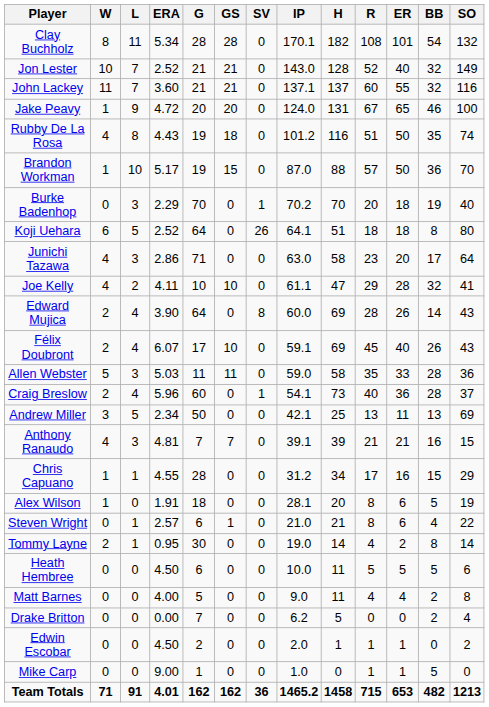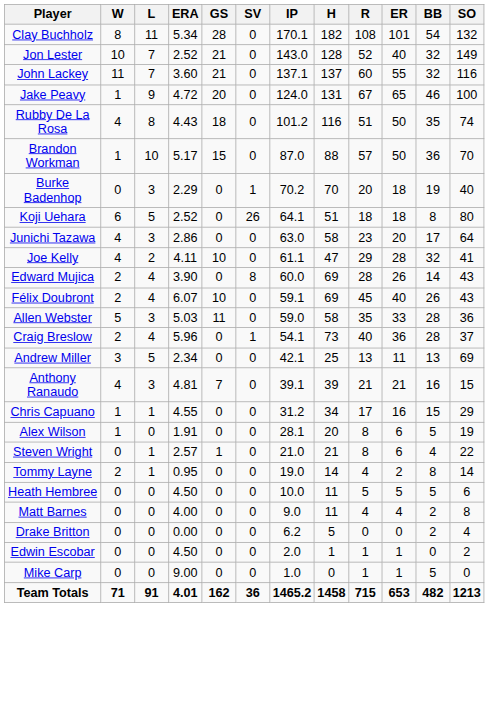 <table class=wikitable style="text-align:center">
 <tr>
 <th bgcolor=#DDDDFF; width="20%">Player</th>
 <th bgcolor=#DDDDFF; width="7%">W</th>
 <th bgcolor=#DDDDFF; width="7%">L</th>
 <th bgcolor=#DDDDFF; width="7%">ERA</th>
-<th bgcolor=#DDDDFF; width="7%">G</th>
 <th bgcolor=#DDDDFF; width="7%">GS</th>
 <th bgcolor=#DDDDFF; width="7%">SV</th>
 <th bgcolor=#DDDDFF; width="7%">IP</th>
 <th bgcolor=#DDDDFF; width="7%">H</th>
 <th bgcolor=#DDDDFF; width="7%">R</th>
 <th bgcolor=#DDDDFF; width="7%">ER</th>
 <th bgcolor=#DDDDFF; width="7%">BB</th>
 <th bgcolor=#DDDDFF; width="7%">SO</th>
 </tr>
 <tr>
 <td><a href='#'>Clay Buchholz</a></td>
 <td>8</td>
 <td>11</td>
 <td>5.34</td>
 <td>28</td>
-<td>28</td>
 <td>0</td>
 <td>170.1</td>
 <td>182</td>
 <td>108</td>
 <td>101</td>
 <td>54</td>
 <td>132</td>
 </tr>
 <tr>
 <td><a href='#'>Jon Lester</a></td>
 <td>10</td>
 <td>7</td>
 <td>2.52</td>
-<td>21</td>
 <td>21</td>
 <td>0</td>
 <td>143.0</td>
 <td>128</td>
 <td>52</td>
 <td>40</td>
 <td>32</td>
 <td>149</td>
 </tr>
 <tr>
 <td><a href='#'>John Lackey</a></td>
 <td>11</td>
 <td>7</td>
 <td>3.60</td>
 <td>21</td>
-<td>21</td>
 <td>0</td>
 <td>137.1</td>
 <td>137</td>
 <td>60</td>
 <td>55</td>
 <td>32</td>
 <td>116</td>
 </tr>
 <tr>
 <td><a href='#'>Jake Peavy</a></td>
 <td>1</td>
 <td>9</td>
 <td>4.72</td>
 <td>20</td>
-<td>20</td>
 <td>0</td>
 <td>124.0</td>
 <td>131</td>
 <td>67</td>
 <td>65</td>
 <td>46</td>
 <td>100</td>
 </tr>
 <tr>
 <td><a href='#'>Rubby De La Rosa</a></td>
 <td>4</td>
 <td>8</td>
 <td>4.43</td>
-<td>19</td>
 <td>18</td>
 <td>0</td>
 <td>101.2</td>
 <td>116</td>
 <td>51</td>
 <td>50</td>
 <td>35</td>
 <td>74</td>
 </tr>
 <tr>
 <td><a href='#'>Brandon Workman</a></td>
 <td>1</td>
 <td>10</td>
 <td>5.17</td>
-<td>19</td>
 <td>15</td>
 <td>0</td>
 <td>87.0</td>
 <td>88</td>
 <td>57</td>
 <td>50</td>
 <td>36</td>
 <td>70</td>
 </tr>
 <tr>
 <td><a href='#'>Burke Badenhop</a></td>
 <td>0</td>
 <td>3</td>
 <td>2.29</td>
-<td>70</td>
 <td>0</td>
 <td>1</td>
 <td>70.2</td>
 <td>70</td>
 <td>20</td>
 <td>18</td>
 <td>19</td>
 <td>40</td>
 </tr>
 <tr>
 <td><a href='#'>Koji Uehara</a></td>
 <td>6</td>
 <td>5</td>
 <td>2.52</td>
-<td>64</td>
 <td>0</td>
 <td>26</td>
 <td>64.1</td>
 <td>51</td>
 <td>18</td>
 <td>18</td>
 <td>8</td>
 <td>80</td>
 </tr>
 <tr>
 <td><a href='#'>Junichi Tazawa</a></td>
 <td>4</td>
 <td>3</td>
 <td>2.86</td>
-<td>71</td>
 <td>0</td>
 <td>0</td>
 <td>63.0</td>
 <td>58</td>
 <td>23</td>
 <td>20</td>
 <td>17</td>
 <td>64</td>
 </tr>
 <tr>
 <td><a href='#'>Joe Kelly</a></td>
 <td>4</td>
 <td>2</td>
 <td>4.11</td>
 <td>10</td>
-<td>10</td>
 <td>0</td>
 <td>61.1</td>
 <td>47</td>
 <td>29</td>
 <td>28</td>
 <td>32</td>
 <td>41</td>
 </tr>
 <tr>
 <td><a href='#'>Edward Mujica</a></td>
 <td>2</td>
 <td>4</td>
 <td>3.90</td>
-<td>64</td>
 <td>0</td>
 <td>8</td>
 <td>60.0</td>
 <td>69</td>
 <td>28</td>
 <td>26</td>
 <td>14</td>
 <td>43</td>
 </tr>
 <tr>
 <td><a href='#'>Félix Doubront</a></td>
 <td>2</td>
 <td>4</td>
 <td>6.07</td>
-<td>17</td>
 <td>10</td>
 <td>0</td>
 <td>59.1</td>
 <td>69</td>
 <td>45</td>
 <td>40</td>
 <td>26</td>
 <td>43</td>
 </tr>
 <tr>
 <td><a href='#'>Allen Webster</a></td>
 <td>5</td>
 <td>3</td>
 <td>5.03</td>
 <td>11</td>
-<td>11</td>
 <td>0</td>
 <td>59.0</td>
 <td>58</td>
 <td>35</td>
 <td>33</td>
 <td>28</td>
 <td>36</td>
 </tr>
 <tr>
 <td><a href='#'>Craig Breslow</a></td>
 <td>2</td>
 <td>4</td>
 <td>5.96</td>
-<td>60</td>
 <td>0</td>
 <td>1</td>
 <td>54.1</td>
 <td>73</td>
 <td>40</td>
 <td>36</td>
 <td>28</td>
 <td>37</td>
 </tr>
 <tr>
 <td><a href='#'>Andrew Miller</a></td>
 <td>3</td>
 <td>5</td>
 <td>2.34</td>
-<td>50</td>
 <td>0</td>
 <td>0</td>
 <td>42.1</td>
 <td>25</td>
 <td>13</td>
 <td>11</td>
 <td>13</td>
 <td>69</td>
 </tr>
 <tr>
 <td><a href='#'>Anthony Ranaudo</a></td>
 <td>4</td>
 <td>3</td>
 <td>4.81</td>
 <td>7</td>
-<td>7</td>
 <td>0</td>
 <td>39.1</td>
 <td>39</td>
 <td>21</td>
 <td>21</td>
 <td>16</td>
 <td>15</td>
 </tr>
 <tr>
 <td><a href='#'>Chris Capuano</a></td>
 <td>1</td>
 <td>1</td>
 <td>4.55</td>
-<td>28</td>
 <td>0</td>
 <td>0</td>
 <td>31.2</td>
 <td>34</td>
 <td>17</td>
 <td>16</td>
 <td>15</td>
 <td>29</td>
 </tr>
 <tr>
 <td><a href='#'>Alex Wilson</a></td>
 <td>1</td>
 <td>0</td>
 <td>1.91</td>
-<td>18</td>
 <td>0</td>
 <td>0</td>
 <td>28.1</td>
 <td>20</td>
 <td>8</td>
 <td>6</td>
 <td>5</td>
 <td>19</td>
 </tr>
 <tr>
 <td><a href='#'>Steven Wright</a></td>
 <td>0</td>
 <td>1</td>
 <td>2.57</td>
-<td>6</td>
 <td>1</td>
 <td>0</td>
 <td>21.0</td>
 <td>21</td>
 <td>8</td>
 <td>6</td>
 <td>4</td>
 <td>22</td>
 </tr>
 <tr>
 <td><a href='#'>Tommy Layne</a></td>
 <td>2</td>
 <td>1</td>
 <td>0.95</td>
-<td>30</td>
 <td>0</td>
 <td>0</td>
 <td>19.0</td>
 <td>14</td>
 <td>4</td>
 <td>2</td>
 <td>8</td>
 <td>14</td>
 </tr>
 <tr>
 <td><a href='#'>Heath Hembree</a></td>
 <td>0</td>
 <td>0</td>
 <td>4.50</td>
-<td>6</td>
 <td>0</td>
 <td>0</td>
 <td>10.0</td>
 <td>11</td>
 <td>5</td>
 <td>5</td>
 <td>5</td>
 <td>6</td>
 </tr>
 <tr>
 <td><a href='#'>Matt Barnes</a></td>
 <td>0</td>
 <td>0</td>
 <td>4.00</td>
-<td>5</td>
 <td>0</td>
 <td>0</td>
 <td>9.0</td>
 <td>11</td>
 <td>4</td>
 <td>4</td>
 <td>2</td>
 <td>8</td>
 </tr>
 <tr>
 <td><a href='#'>Drake Britton</a></td>
 <td>0</td>
 <td>0</td>
 <td>0.00</td>
-<td>7</td>
 <td>0</td>
 <td>0</td>
 <td>6.2</td>
 <td>5</td>
 <td>0</td>
 <td>0</td>
 <td>2</td>
 <td>4</td>
 </tr>
 <tr>
 <td><a href='#'>Edwin Escobar</a></td>
 <td>0</td>
 <td>0</td>
 <td>4.50</td>
-<td>2</td>
 <td>0</td>
 <td>0</td>
 <td>2.0</td>
 <td>1</td>
 <td>1</td>
 <td>1</td>
 <td>0</td>
 <td>2</td>
 </tr>
 <tr>
 <td><a href='#'>Mike Carp</a></td>
 <td>0</td>
 <td>0</td>
 <td>9.00</td>
-<td>1</td>
 <td>0</td>
 <td>0</td>
 <td>1.0</td>
 <td>0</td>
 <td>1</td>
 <td>1</td>
 <td>5</td>
 <td>0</td>
 </tr>
 <tr>
 <td><strong>Team Totals</strong></td>
 <td><strong>71</strong></td>
 <td><strong>91</strong></td>
 <td><strong>4.01</strong></td>
 <td><strong>162</strong></td>
-<td><strong>162</strong></td>
 <td><strong>36</strong></td>
 <td><strong>1465.2</strong></td>
 <td><strong>1458</strong></td>
 <td><strong>715</strong></td>
 <td><strong>653</strong></td>
 <td><strong>482</strong></td>
 <td><strong>1213</strong></td>
 </tr>
 </table>
